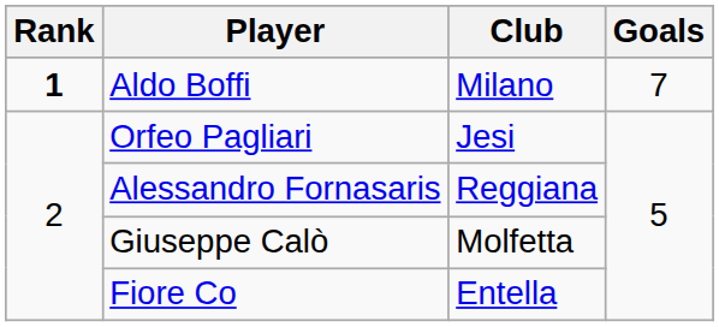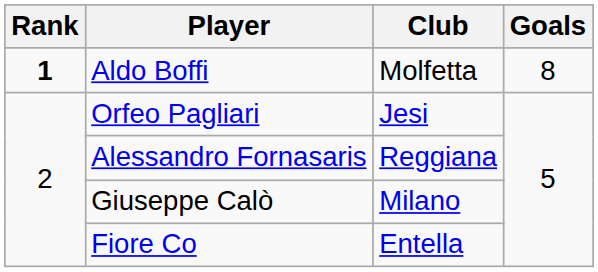 <table class="wikitable sortable" style="text-align:center">
 <tr>
 <th>Rank</th>
 <th>Player</th>
 <th>Club</th>
 <th>Goals</th>
 </tr>
 <tr>
 <td><strong>1</strong></td>
 <td align="left"><strong></strong> <a href='#'>Aldo Boffi</a></td>
-<td align="left"><a href='#'>Milano</a></td>
-<td>7</td>
+<td align="left">Molfetta</td>
+<td>8</td>
 </tr>
 <tr>
 <td rowspan="4">2</td>
 <td align="left"><strong></strong> <a href='#'>Orfeo Pagliari</a></td>
 <td align="left"><a href='#'>Jesi</a></td>
 <td rowspan="4">5</td>
 </tr>
 <tr>
 <td align="left"><strong></strong> <a href='#'>Alessandro Fornasaris</a></td>
 <td align="left"><a href='#'>Reggiana</a></td>
 </tr>
 <tr>
 <td align="left"><strong></strong> Giuseppe Calò</td>
-<td align="left">Molfetta</td>
+<td align="left"><a href='#'>Milano</a></td>
 </tr>
 <tr>
 <td align="left"><strong></strong> <a href='#'>Fiore Co</a></td>
 <td align="left"><a href='#'>Entella</a></td>
 </tr>
 </table>
